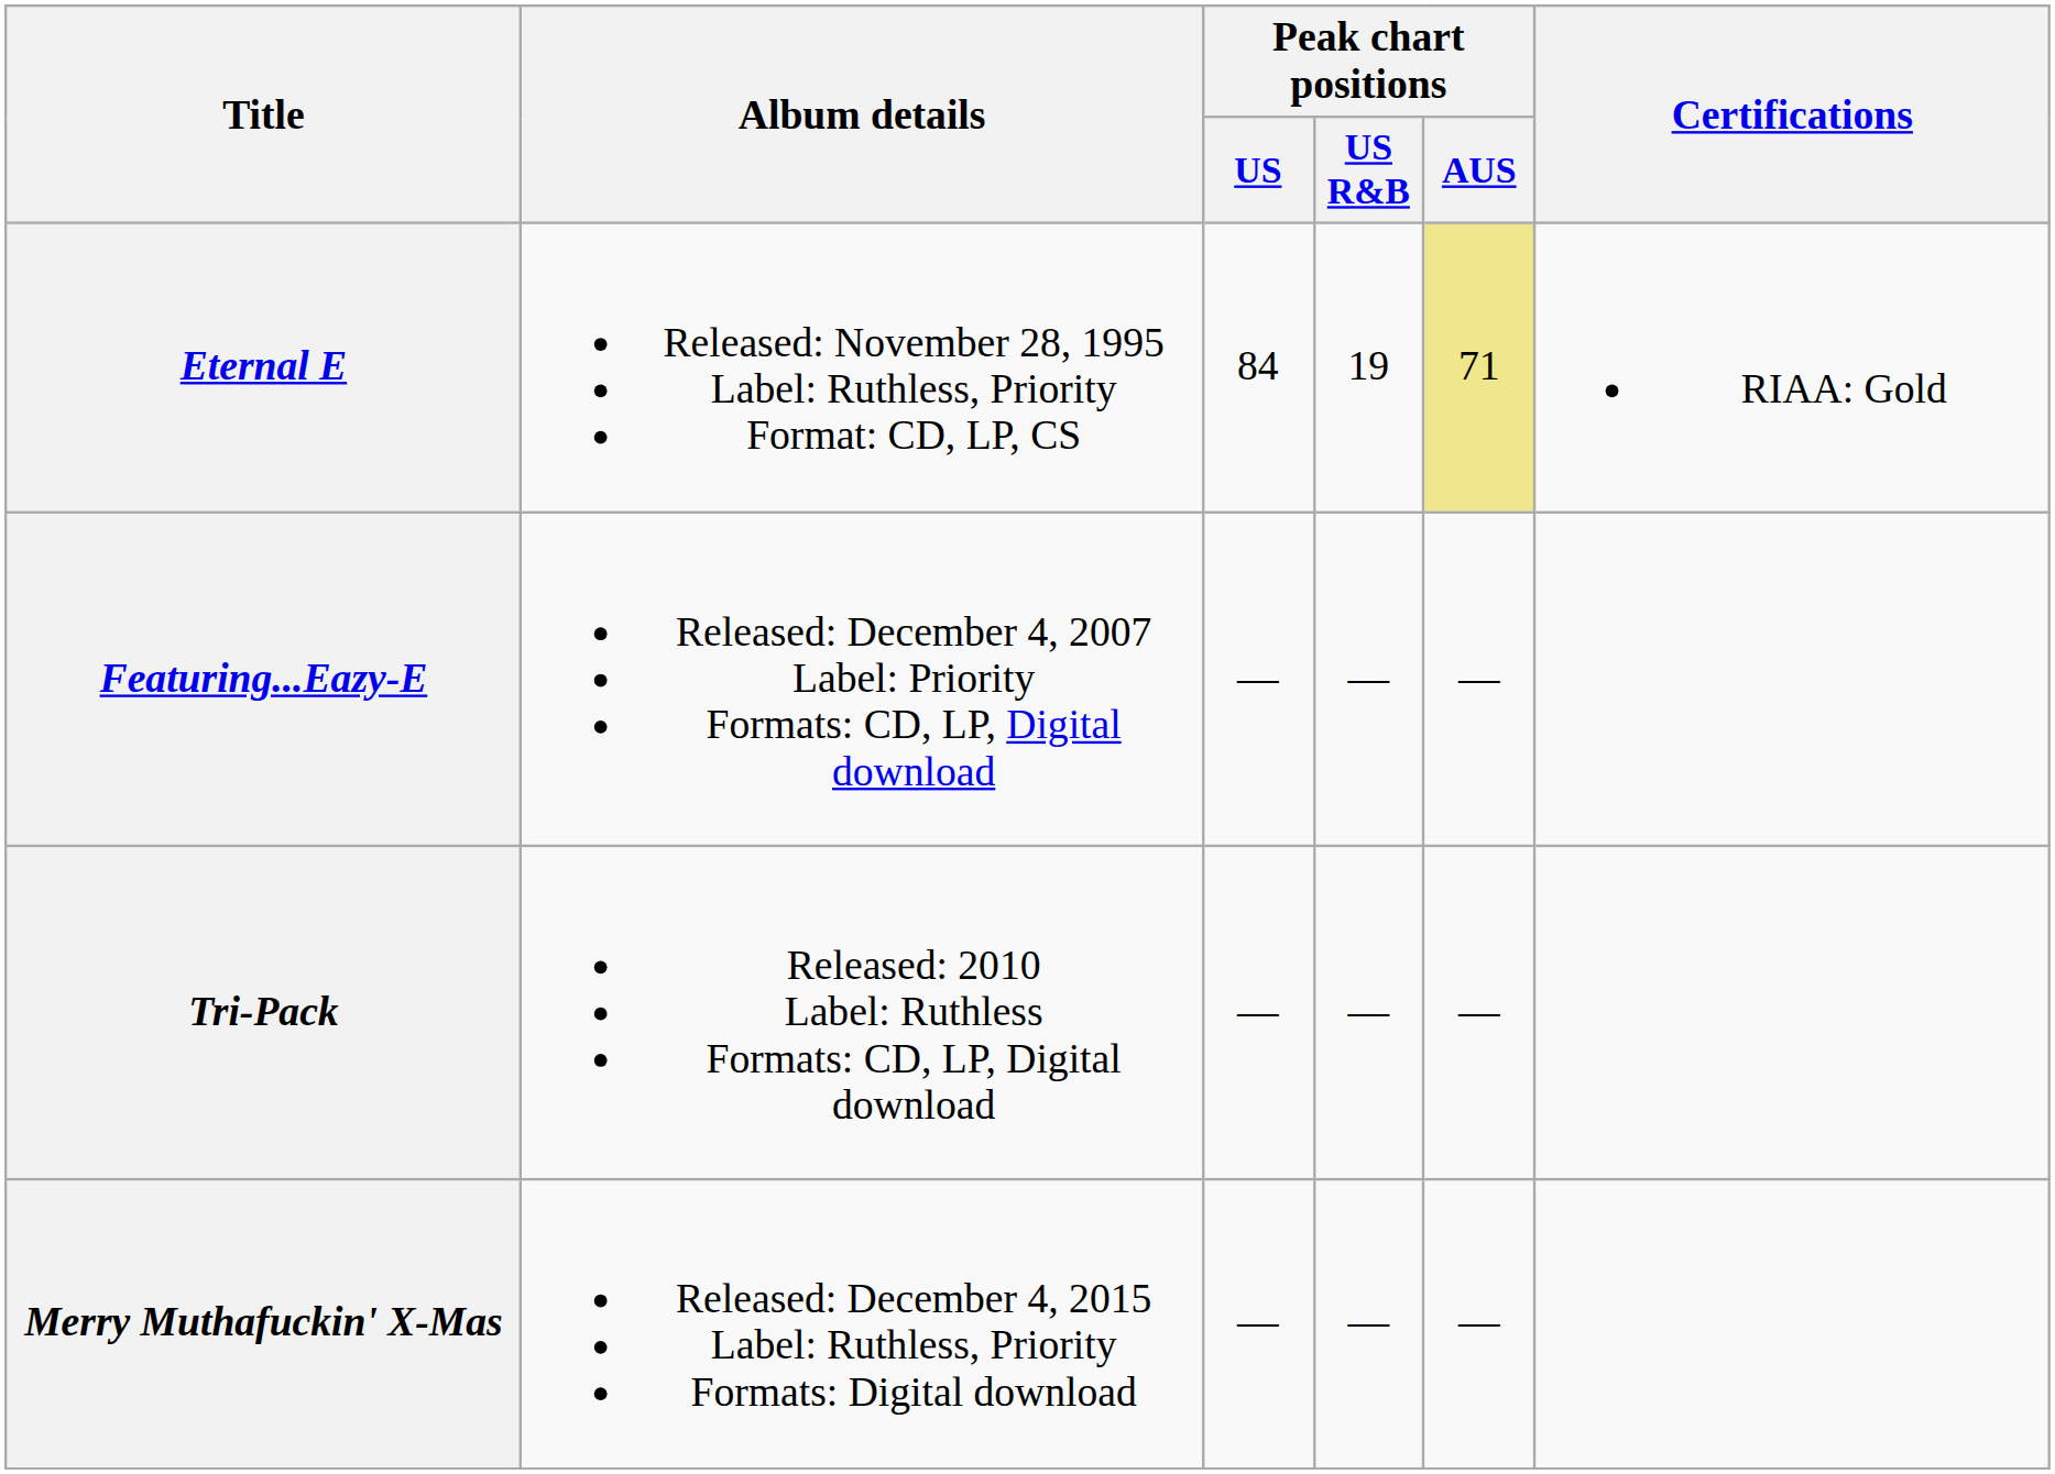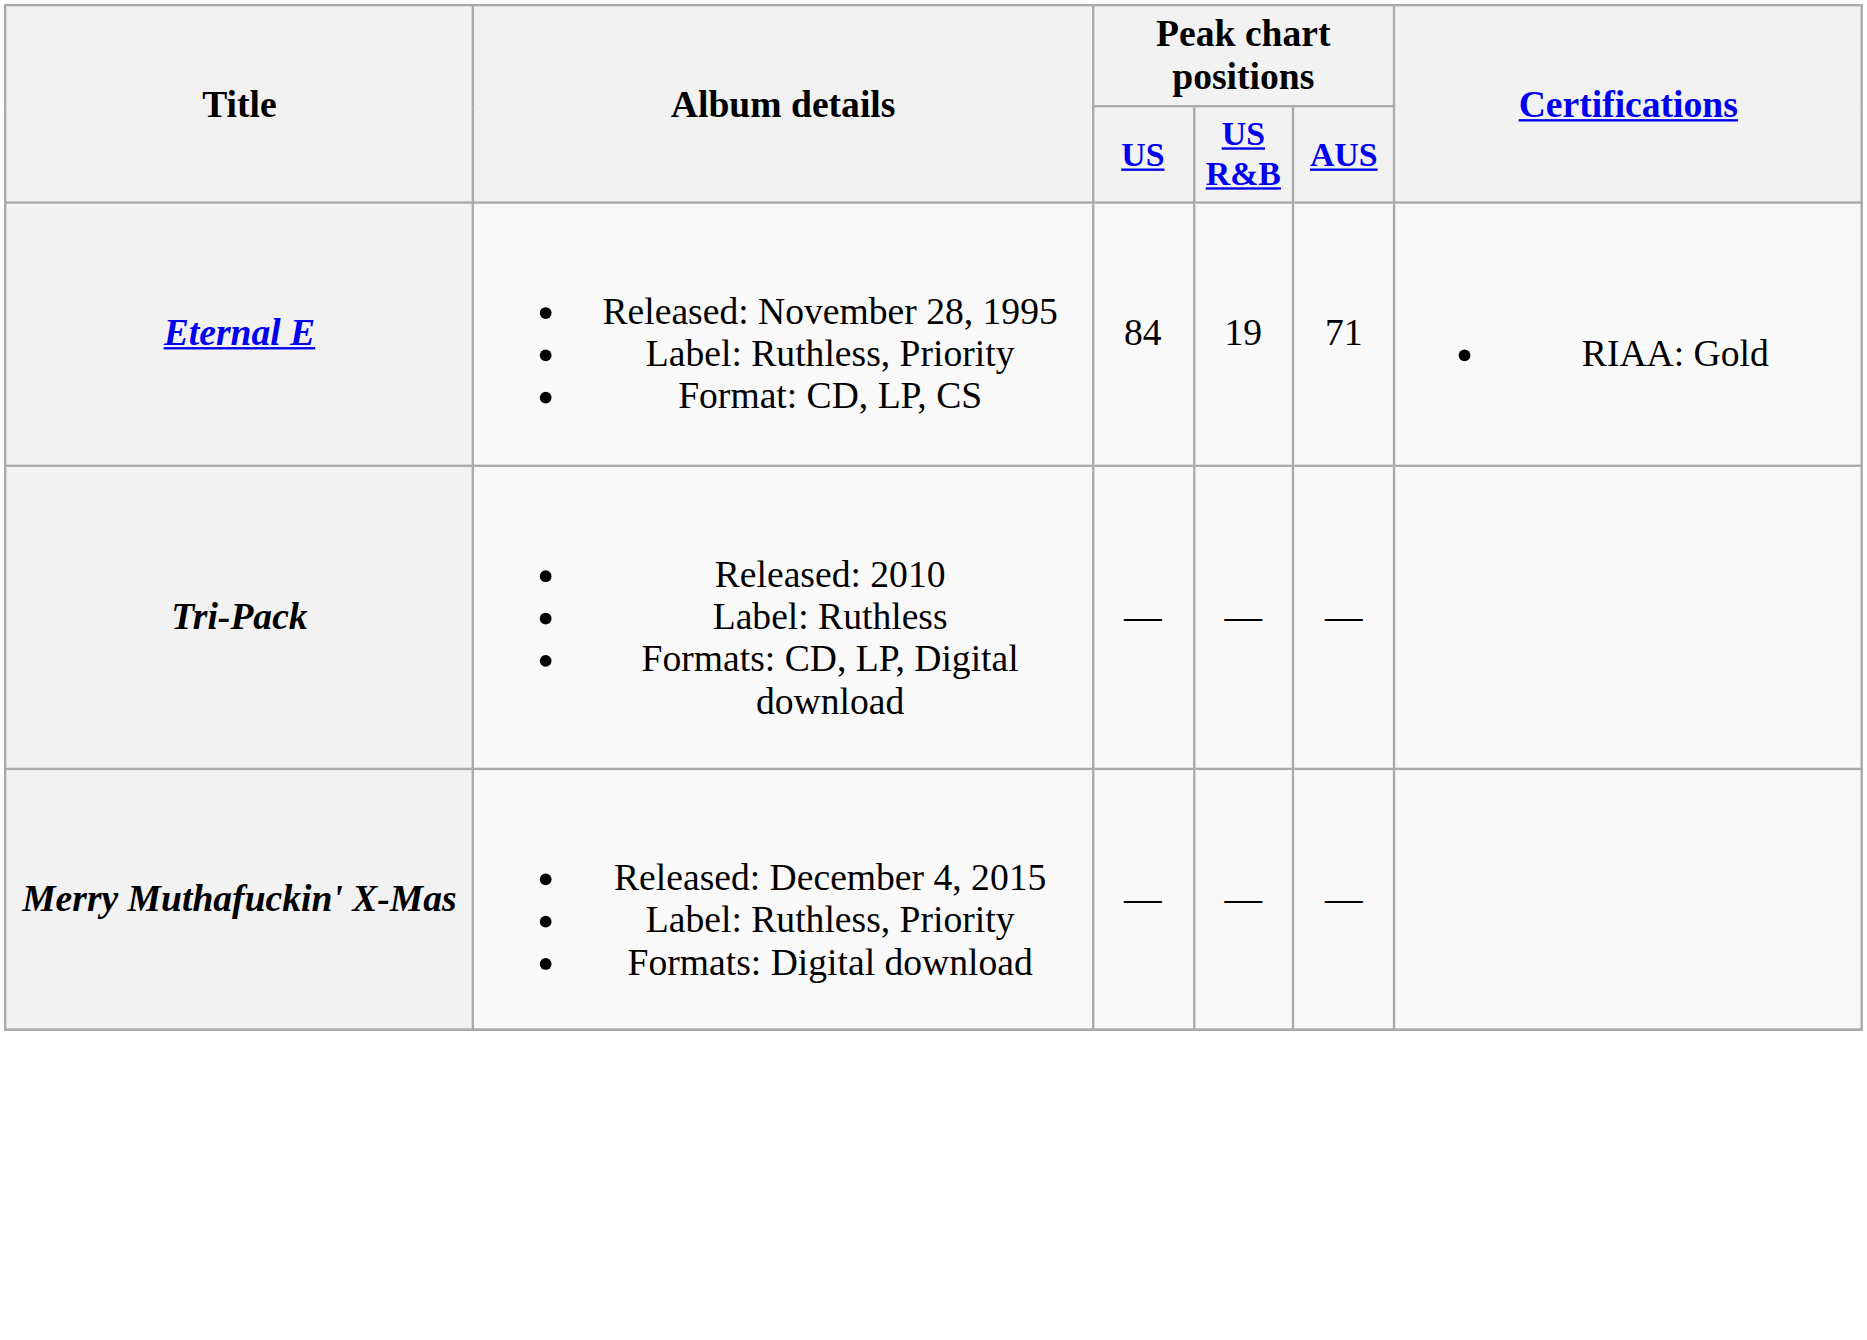 <table class="wikitable plainrowheaders" style="text-align:center;">
 <tr>
 <th scope="col" rowspan="2" style="width:12em;">Title</th>
 <th scope="col" rowspan="2" style="width:16em;">Album details</th>
 <th scope="col" colspan="3">Peak chart positions</th>
 <th scope="col" rowspan="2" style="width:12em;"><a href='#'>Certifications</a></th>
 </tr>
 <tr>
 <th scope="col" style="width:2.5em;font-size:90%;"><a href='#'>US</a><br></th>
 <th scope="col" style="width:2.5em;font-size:90%;"><a href='#'>US R&B</a><br></th>
 <th scope="col" style="width:2.5em;font-size:90%;"><a href='#'>AUS</a><br></th>
 </tr>
 <tr>
 <th scope="row"><em><a href='#'>Eternal E</a></em></th>
 <td><br><ul><li>Released: November 28, 1995</li><li>Label: Ruthless, Priority</li><li>Format: CD, LP, CS</li></ul></td>
 <td>84</td>
 <td>19</td>
-<td style="background: khaki;">71</td>
+<td>71</td>
 <td><br><ul><li>RIAA: Gold</li></ul></td>
-</tr>
-<tr>
-<th scope="row"><em><a href='#'>Featuring...Eazy-E</a></em></th>
-<td><br><ul><li>Released: December 4, 2007</li><li>Label: Priority</li><li>Formats: CD, LP, <a href='#'>Digital download</a></li></ul></td>
-<td>—</td>
-<td>—</td>
-<td>—</td>
-<td></td>
 </tr>
 <tr>
 <th scope="row"><em>Tri-Pack</em></th>
 <td><br><ul><li>Released: 2010</li><li>Label: Ruthless</li><li>Formats: CD, LP, Digital download</li></ul></td>
 <td>—</td>
 <td>—</td>
 <td>—</td>
 <td></td>
 </tr>
 <tr>
 <th scope="row"><em>Merry Muthafuckin' X-Mas</em></th>
 <td><br><ul><li>Released: December 4, 2015</li><li>Label: Ruthless, Priority</li><li>Formats: Digital download</li></ul></td>
 <td>—</td>
 <td>—</td>
 <td>—</td>
 <td></td>
 </tr>
 <tr>
 </tr>
 </table>
